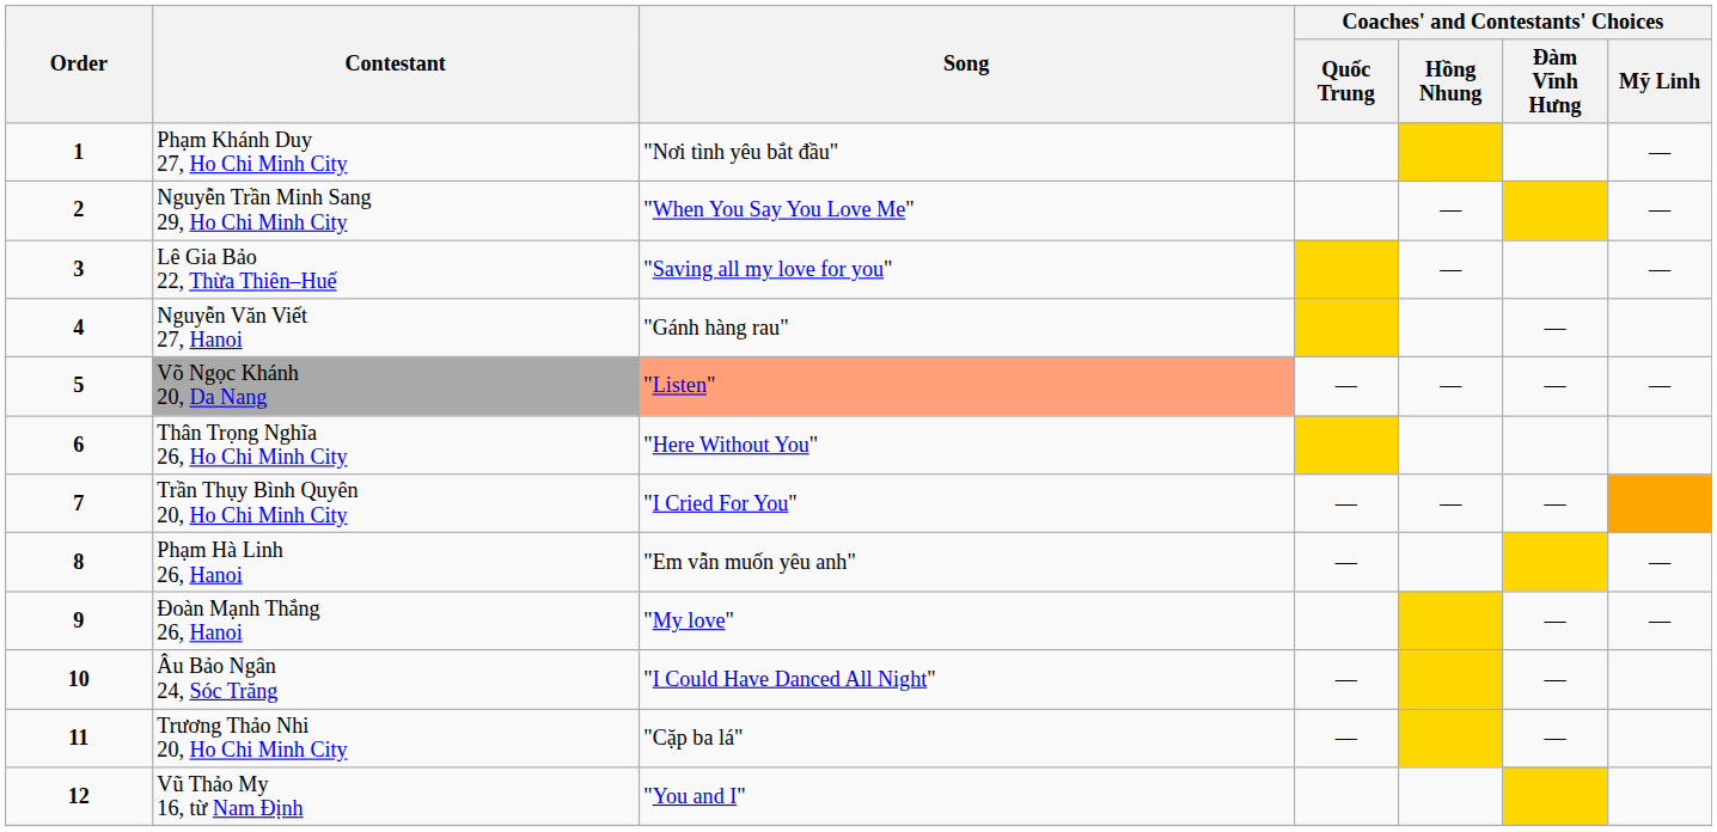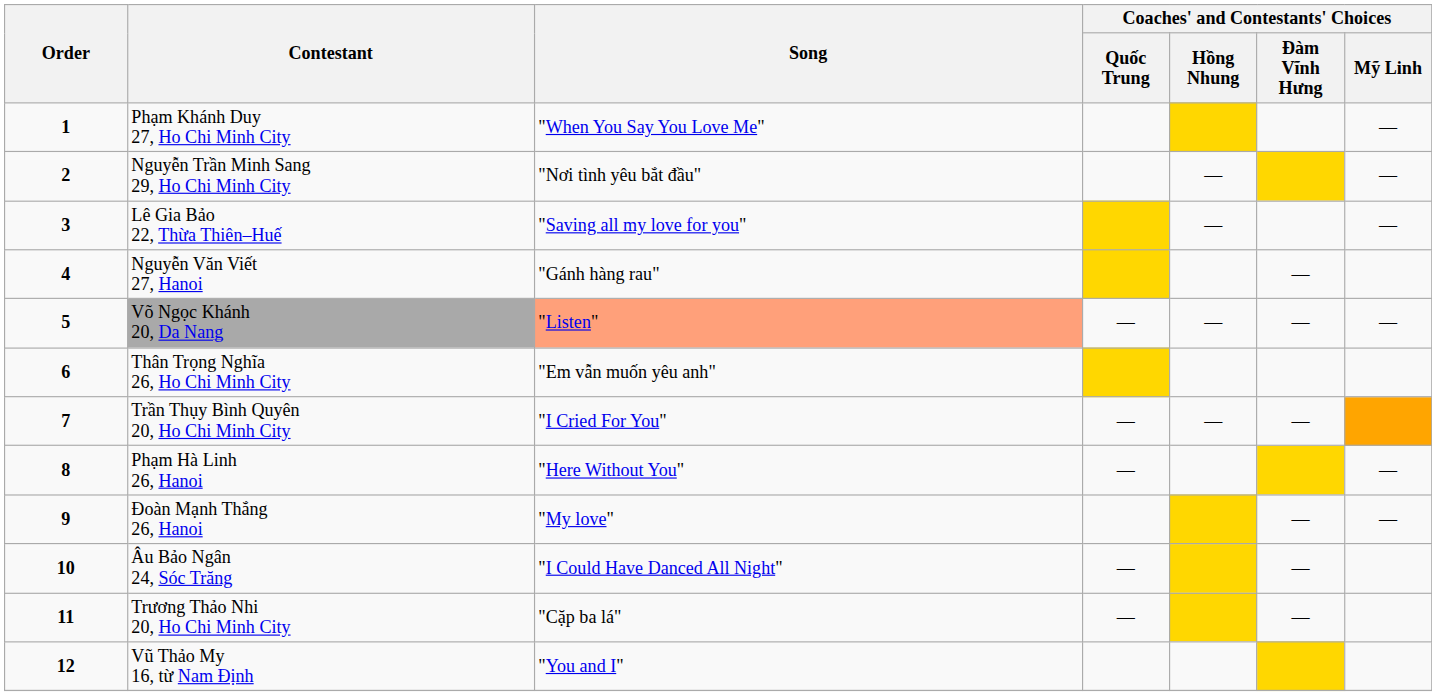 <table class="wikitable" style="width:100%;">
 <tr>
 <th rowspan=2>Order</th>
 <th rowspan=2>Contestant</th>
 <th rowspan=2>Song</th>
 <th colspan=4>Coaches' and Contestants' Choices</th>
 </tr>
 <tr>
 <th width="70">Quốc Trung</th>
 <th width="70">Hồng Nhung</th>
 <th width="70">Đàm Vĩnh Hưng</th>
 <th width="70">Mỹ Linh</th>
 </tr>
 <tr>
 <td align="center"><strong>1</strong></td>
 <td>Phạm Khánh Duy<br>27, <a href='#'>Ho Chi Minh City</a></td>
-<td>"Nơi tình yêu bắt đầu"</td>
+<td>"<a href='#'>When You Say You Love Me</a>"</td>
 <td style="text-align:center;"></td>
 <td style="background:gold;text-align:center;"></td>
 <td style="text-align:center;"></td>
 <td align="center">—</td>
 </tr>
 <tr>
 <td align="center"><strong>2</strong></td>
 <td>Nguyễn Trần Minh Sang<br>29, <a href='#'>Ho Chi Minh City</a></td>
-<td>"<a href='#'>When You Say You Love Me</a>"</td>
+<td>"Nơi tình yêu bắt đầu"</td>
 <td style="text-align:center;"></td>
 <td align="center">—</td>
 <td style="background:gold;text-align:center;"></td>
 <td align="center">—</td>
 </tr>
 <tr>
 <td align="center"><strong>3</strong></td>
 <td>Lê Gia Bảo<br>22, <a href='#'>Thừa Thiên–Huế</a></td>
 <td>"<a href='#'>Saving all my love for you</a>"</td>
 <td style="background:gold;text-align:center;"></td>
 <td align="center">—</td>
 <td style="text-align:center;"></td>
 <td align="center">—</td>
 </tr>
 <tr>
 <td align="center"><strong>4</strong></td>
 <td>Nguyễn Văn Viết<br>27, <a href='#'>Hanoi</a></td>
 <td>"Gánh hàng rau"</td>
 <td style="background:gold;text-align:center;"></td>
 <td style="text-align:center;"></td>
 <td align="center">—</td>
 <td style="text-align:center;"></td>
 </tr>
 <tr>
 <td align="center"><strong>5</strong></td>
 <td style="background:darkgray;text-align:left;">Võ Ngọc Khánh<br>20, <a href='#'>Da Nang</a></td>
 <td style="background: lightsalmon;">"<a href='#'>Listen</a>"</td>
 <td align="center">—</td>
 <td align="center">—</td>
 <td align="center">—</td>
 <td align="center">—</td>
 </tr>
 <tr>
 <td align="center"><strong>6</strong></td>
 <td>Thân Trọng Nghĩa<br>26, <a href='#'>Ho Chi Minh City</a></td>
-<td>"<a href='#'>Here Without You</a>"</td>
+<td>"Em vẫn muốn yêu anh"</td>
 <td style="background:gold;text-align:center;"></td>
 <td style="text-align:center;"></td>
 <td style="text-align:center;"></td>
 <td style="text-align:center;"></td>
 </tr>
 <tr>
 <td align="center"><strong>7</strong></td>
 <td>Trần Thụy Bình Quyên<br>20, <a href='#'>Ho Chi Minh City</a></td>
 <td>"<a href='#'>I Cried For You</a>"</td>
 <td align="center">—</td>
 <td align="center">—</td>
 <td align="center">—</td>
 <td style="background:orange;text-align:center;"></td>
 </tr>
 <tr>
 <td align="center"><strong>8</strong></td>
 <td>Phạm Hà Linh<br>26, <a href='#'>Hanoi</a></td>
-<td>"Em vẫn muốn yêu anh"</td>
+<td>"<a href='#'>Here Without You</a>"</td>
 <td align="center">—</td>
 <td style="text-align:center;"></td>
 <td style="background:gold;text-align:center;"></td>
 <td align="center">—</td>
 </tr>
 <tr>
 <td align="center"><strong>9</strong></td>
 <td>Đoàn Mạnh Thắng<br>26, <a href='#'>Hanoi</a></td>
 <td>"<a href='#'>My love</a>"</td>
 <td style="text-align:center;"></td>
 <td style="background:gold;text-align:center;"></td>
 <td align="center">—</td>
 <td align="center">—</td>
 </tr>
 <tr>
 <td align="center"><strong>10</strong></td>
 <td>Âu Bảo Ngân<br>24, <a href='#'>Sóc Trăng</a></td>
 <td>"<a href='#'>I Could Have Danced All Night</a>"</td>
 <td align="center">—</td>
 <td style="background:gold;text-align:center;"></td>
 <td align="center">—</td>
 <td style="text-align:center;"></td>
 </tr>
 <tr>
 <td align="center"><strong>11</strong></td>
 <td>Trương Thảo Nhi<br>20, <a href='#'>Ho Chi Minh City</a></td>
 <td>"Cặp ba lá"</td>
 <td align="center">—</td>
 <td style="background:gold;text-align:center;"></td>
 <td align="center">—</td>
 <td style="text-align:center;"></td>
 </tr>
 <tr>
 <td align="center"><strong>12</strong></td>
 <td>Vũ Thảo My<br>16, từ <a href='#'>Nam Định</a></td>
 <td>"<a href='#'>You and I</a>"</td>
 <td style="text-align:center;"></td>
 <td style="text-align:center;"></td>
 <td style="background:gold;text-align:center;"></td>
 <td style="text-align:center;"></td>
 </tr>
 <tr>
 </tr>
 </table>
